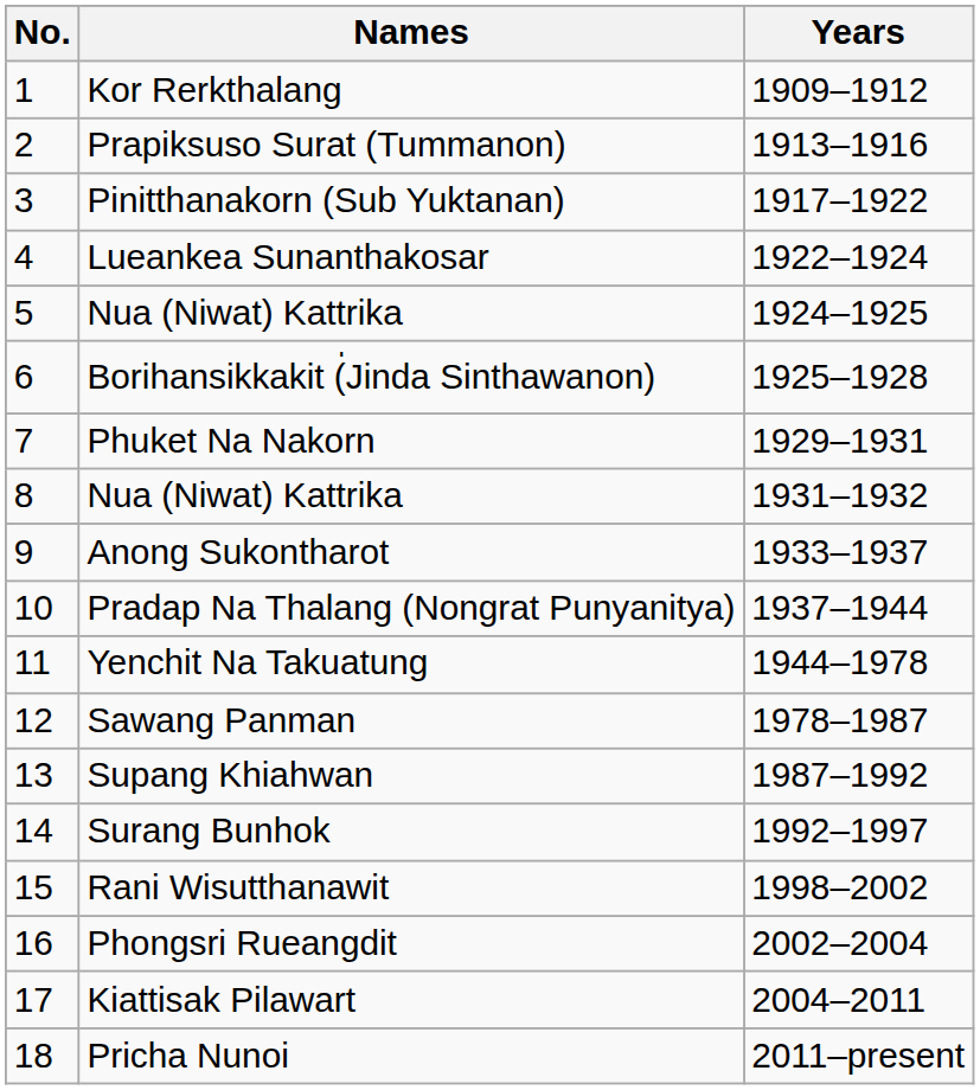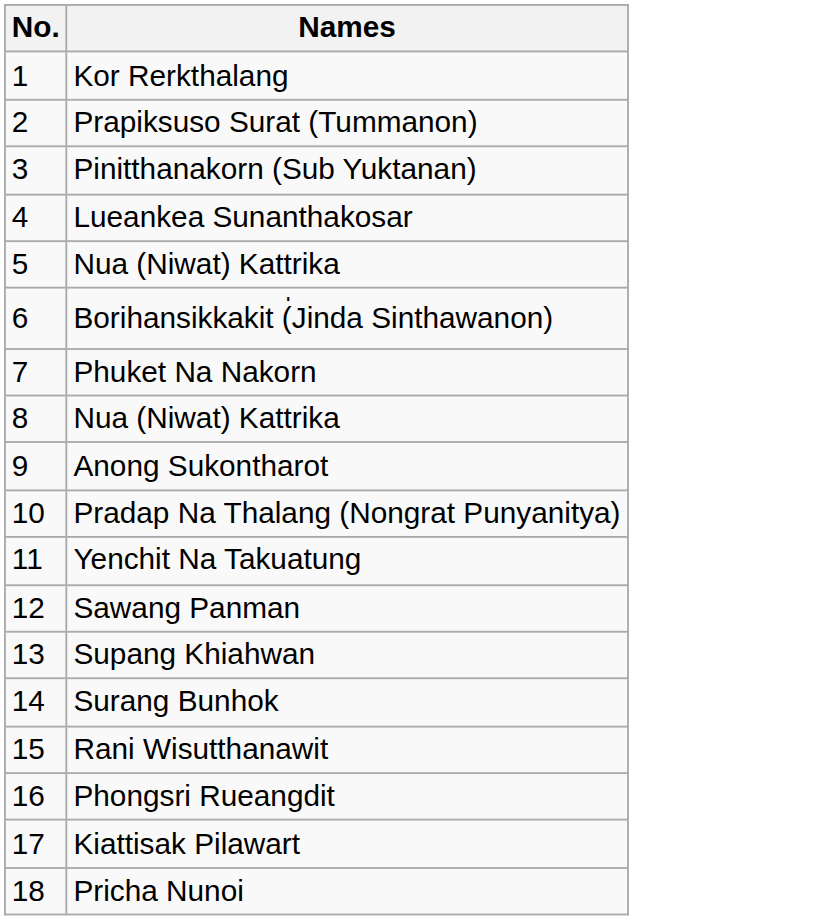 <table class="wikitable">
 <tr>
 <th>No.</th>
 <th>Names</th>
-<th>Years</th>
 </tr>
 <tr>
 <td>1</td>
 <td>Kor Rerkthalang</td>
-<td>1909–1912</td>
 </tr>
 <tr>
 <td>2</td>
 <td>Prapiksuso Surat (Tummanon)</td>
-<td>1913–1916</td>
 </tr>
 <tr>
 <td>3</td>
 <td>Pinitthanakorn (Sub Yuktanan)</td>
-<td>1917–1922</td>
 </tr>
 <tr>
 <td>4</td>
 <td>Lueankea Sunanthakosar</td>
-<td>1922–1924</td>
 </tr>
 <tr>
 <td>5</td>
 <td>Nua (Niwat) Kattrika</td>
-<td>1924–1925</td>
 </tr>
 <tr>
 <td>6</td>
 <td>Borihansikkakit (่Jinda Sinthawanon)</td>
-<td>1925–1928</td>
 </tr>
 <tr>
 <td>7</td>
 <td>Phuket Na Nakorn</td>
-<td>1929–1931</td>
 </tr>
 <tr>
 <td>8</td>
 <td>Nua (Niwat) Kattrika</td>
-<td>1931–1932</td>
 </tr>
 <tr>
 <td>9</td>
 <td>Anong Sukontharot</td>
-<td>1933–1937</td>
 </tr>
 <tr>
 <td>10</td>
 <td>Pradap Na Thalang (Nongrat Punyanitya)</td>
-<td>1937–1944</td>
 </tr>
 <tr>
 <td>11</td>
 <td>Yenchit Na Takuatung</td>
-<td>1944–1978</td>
 </tr>
 <tr>
 <td>12</td>
 <td>Sawang Panman</td>
-<td>1978–1987</td>
 </tr>
 <tr>
 <td>13</td>
 <td>Supang Khiahwan</td>
-<td>1987–1992</td>
 </tr>
 <tr>
 <td>14</td>
 <td>Surang Bunhok</td>
-<td>1992–1997</td>
 </tr>
 <tr>
 <td>15</td>
 <td>Rani Wisutthanawit</td>
-<td>1998–2002</td>
 </tr>
 <tr>
 <td>16</td>
 <td>Phongsri Rueangdit</td>
-<td>2002–2004</td>
 </tr>
 <tr>
 <td>17</td>
 <td>Kiattisak Pilawart</td>
-<td>2004–2011</td>
 </tr>
 <tr>
 <td>18</td>
 <td>Pricha Nunoi</td>
-<td>2011–present</td>
 </tr>
 </table>
